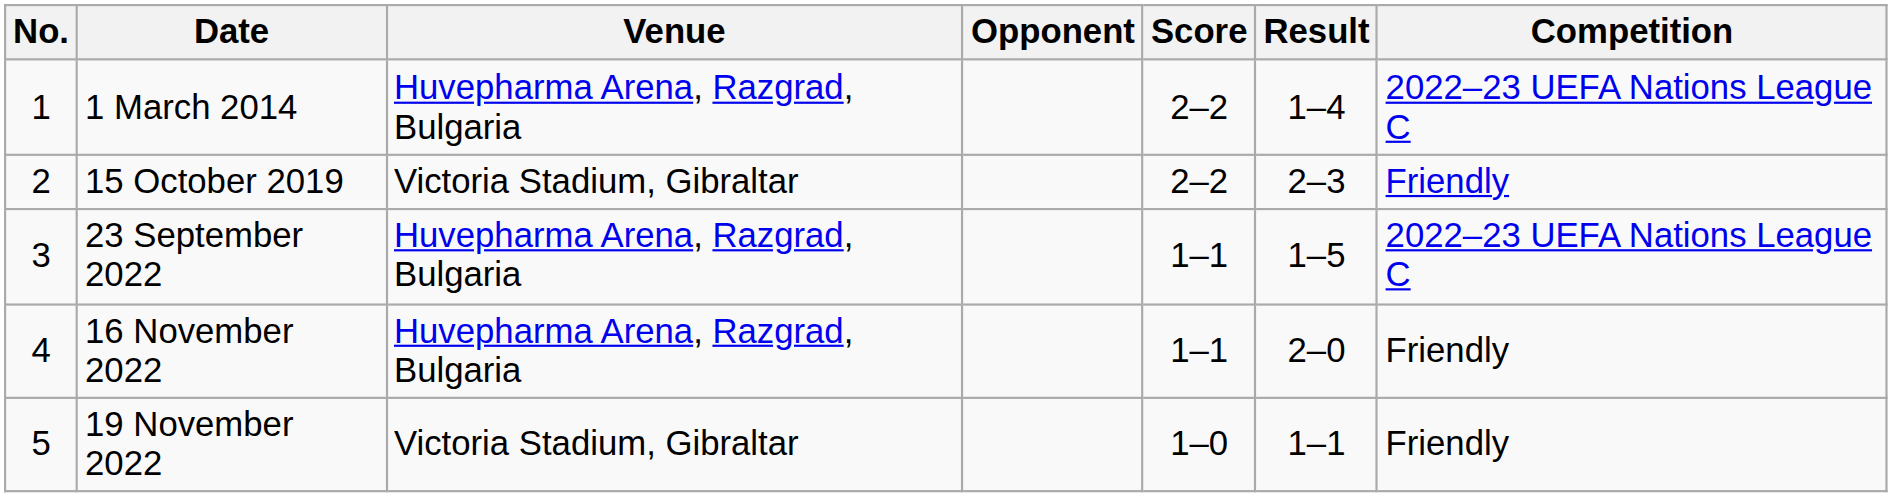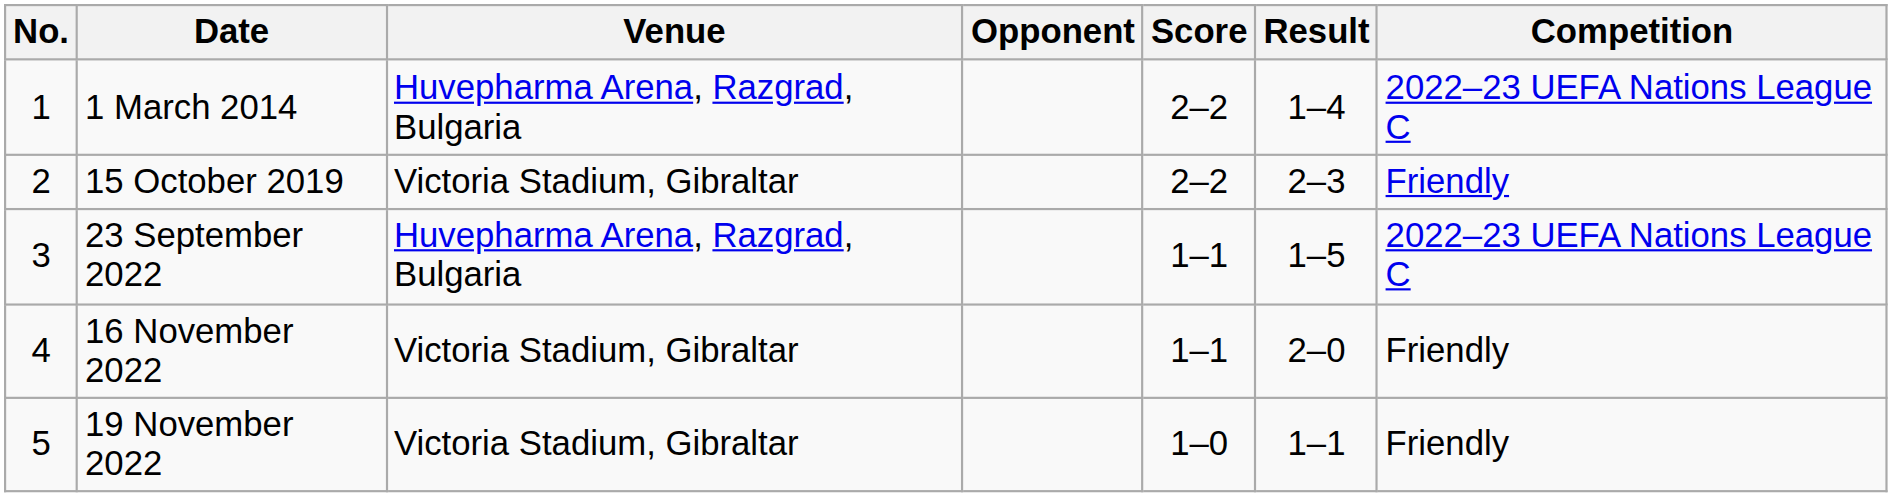 <table class="wikitable sortable">
 <tr>
 <th scope=col>No.</th>
 <th scope=col>Date</th>
 <th scope=col>Venue</th>
 <th scope=col>Opponent</th>
 <th scope=col>Score</th>
 <th scope=col>Result</th>
 <th scope=col>Competition</th>
 </tr>
 <tr>
 <td style="text-align:center">1</td>
 <td>1 March 2014</td>
 <td><a href='#'>Huvepharma Arena</a>, <a href='#'>Razgrad</a>, Bulgaria</td>
 <td></td>
 <td style="text-align:center">2–2</td>
 <td style="text-align:center">1–4</td>
 <td><a href='#'>2022–23 UEFA Nations League C</a></td>
 </tr>
 <tr>
 <td style="text-align:center">2</td>
 <td>15 October 2019</td>
 <td>Victoria Stadium, Gibraltar</td>
 <td></td>
 <td style="text-align:center">2–2</td>
 <td style="text-align:center">2–3</td>
 <td><a href='#'>Friendly</a></td>
 </tr>
 <tr>
 <td style="text-align:center">3</td>
 <td>23 September 2022</td>
 <td><a href='#'>Huvepharma Arena</a>, <a href='#'>Razgrad</a>, Bulgaria</td>
 <td></td>
 <td style="text-align:center">1–1</td>
 <td style="text-align:center">1–5</td>
 <td><a href='#'>2022–23 UEFA Nations League C</a></td>
 </tr>
 <tr>
 <td style="text-align:center">4</td>
 <td>16 November 2022</td>
-<td><a href='#'>Huvepharma Arena</a>, <a href='#'>Razgrad</a>, Bulgaria</td>
+<td>Victoria Stadium, Gibraltar</td>
 <td></td>
 <td style="text-align:center">1–1</td>
 <td style="text-align:center">2–0</td>
 <td>Friendly</td>
 </tr>
 <tr>
 <td style="text-align:center">5</td>
 <td>19 November 2022</td>
 <td>Victoria Stadium, Gibraltar</td>
 <td></td>
 <td style="text-align:center">1–0</td>
 <td style="text-align:center">1–1</td>
 <td>Friendly</td>
 </tr>
 </table>
